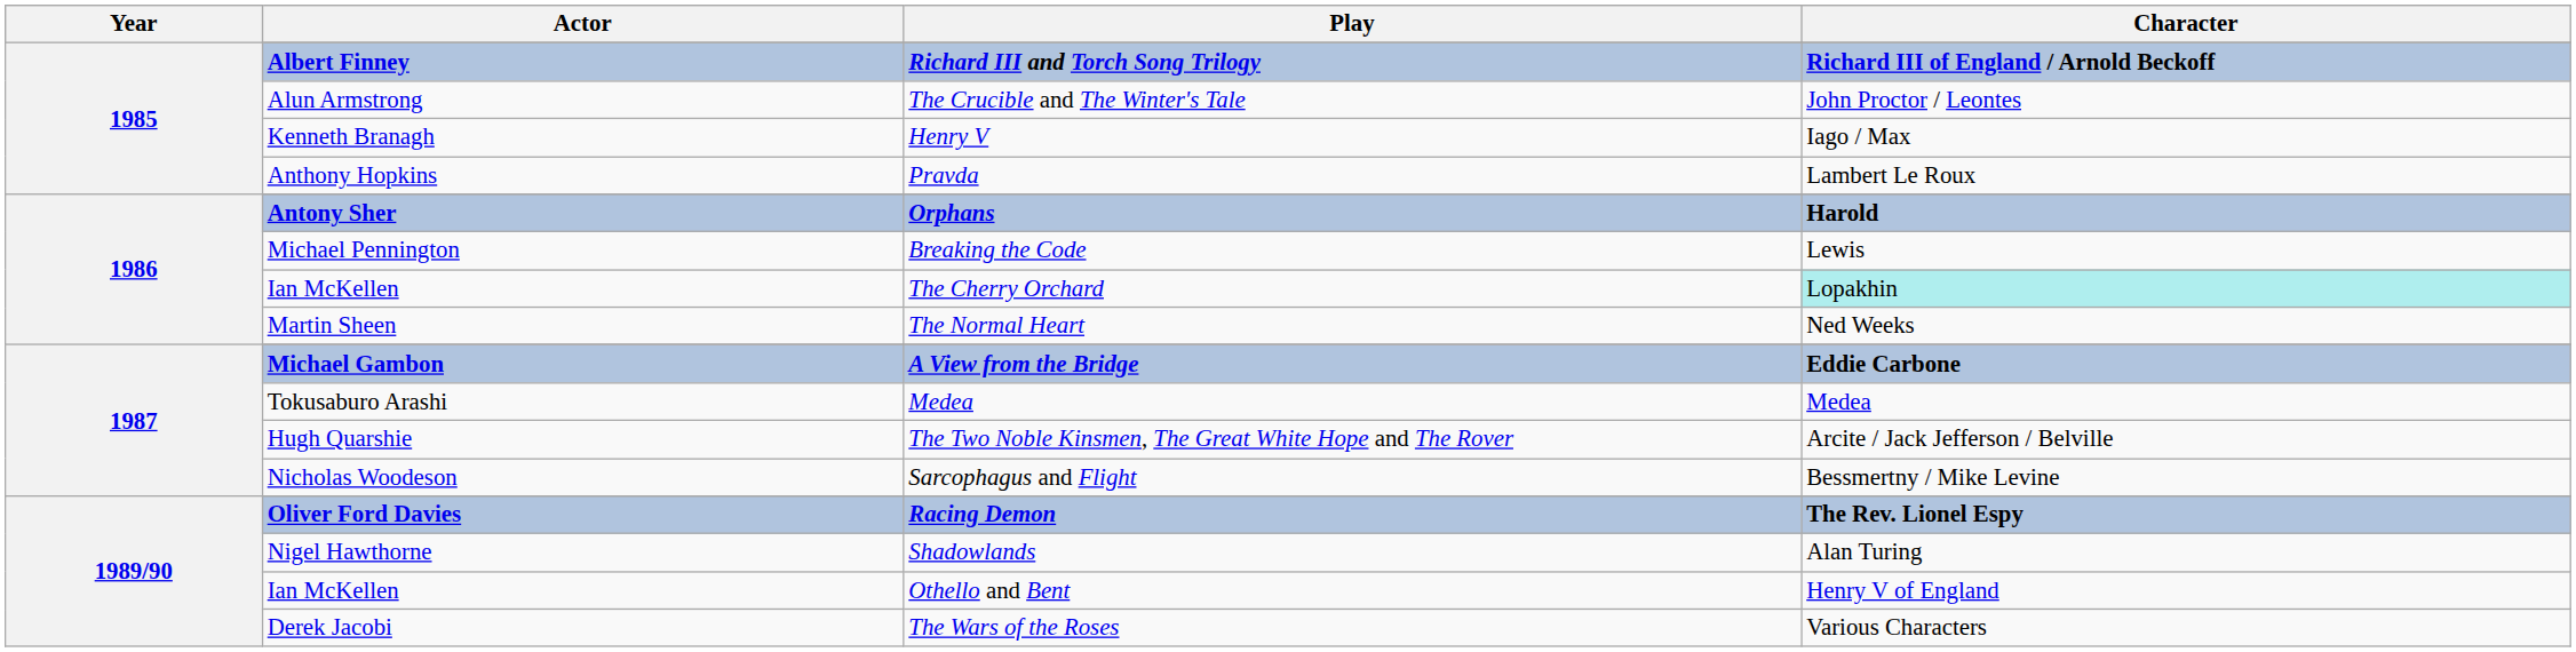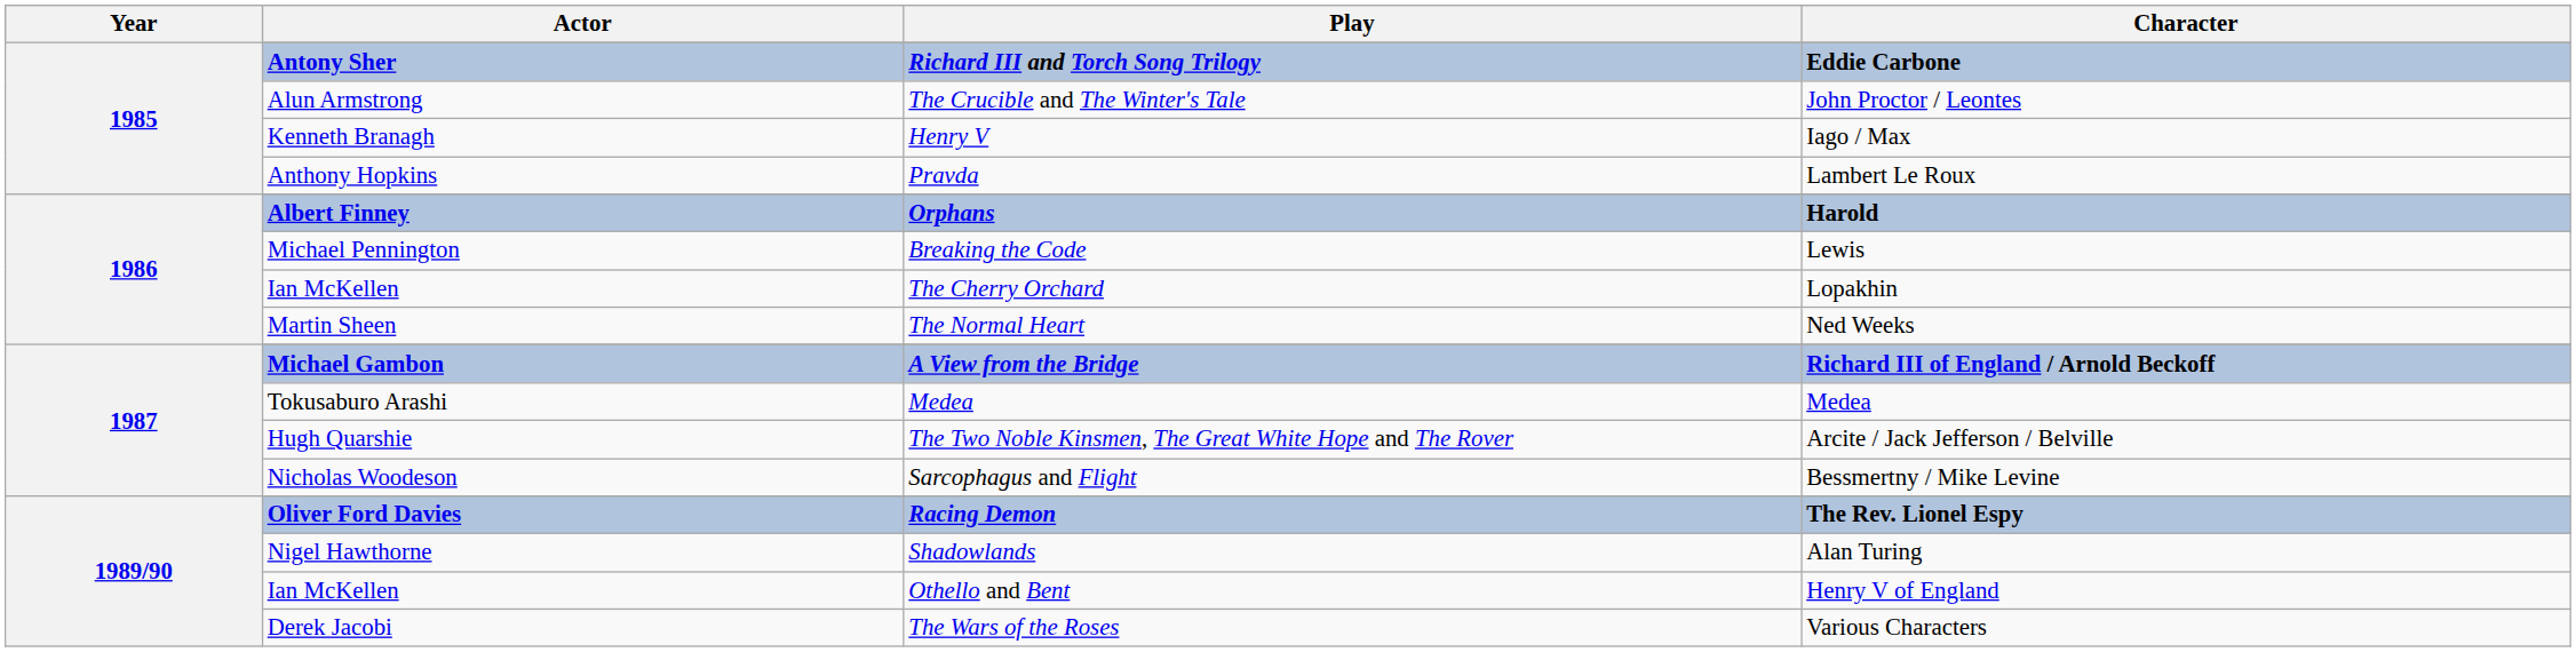 <table class="wikitable" style="width:87%;">
 <tr style="background:#bebebe;">
 <th style="width:10%;">Year</th>
 <th style="width:25%;">Actor</th>
 <th style="width:35%;">Play</th>
 <th style="width:30%;">Character</th>
 </tr>
 <tr>
 <th rowspan="5" style="text-align:center;"><a href='#'>1985</a></th>
 </tr>
 <tr style="background:#B0C4DE">
-<td><strong><a href='#'>Albert Finney</a></strong></td>
+<td><strong><a href='#'>Antony Sher</a></strong></td>
 <td><strong><em><a href='#'>Richard III</a><em> and </em><a href='#'>Torch Song Trilogy</a></em></strong></td>
-<td><strong><a href='#'>Richard III of England</a> / Arnold Beckoff</strong></td>
+<td><strong>Eddie Carbone</strong></td>
 </tr>
 <tr>
 <td><a href='#'>Alun Armstrong</a></td>
 <td><em><a href='#'>The Crucible</a></em> and <em><a href='#'>The Winter's Tale</a></em></td>
 <td><a href='#'>John Proctor</a> / <a href='#'>Leontes</a></td>
 </tr>
 <tr>
 <td><a href='#'>Kenneth Branagh</a></td>
 <td><em><a href='#'>Henry V</a></em></td>
 <td>Iago / Max</td>
 </tr>
 <tr>
 <td><a href='#'>Anthony Hopkins</a></td>
 <td><em><a href='#'>Pravda</a></em></td>
 <td>Lambert Le Roux</td>
 </tr>
 <tr>
 <th rowspan="5" style="text-align:center;"><a href='#'>1986</a></th>
 </tr>
 <tr style="background:#B0C4DE">
-<td><strong><a href='#'>Antony Sher</a></strong></td>
+<td><strong><a href='#'>Albert Finney</a></strong></td>
 <td><strong><em><a href='#'>Orphans</a></em></strong></td>
 <td><strong>Harold</strong></td>
 </tr>
 <tr>
 <td><a href='#'>Michael Pennington</a></td>
 <td><em><a href='#'>Breaking the Code</a></em></td>
 <td>Lewis</td>
 </tr>
 <tr>
 <td><a href='#'>Ian McKellen</a></td>
 <td><em><a href='#'>The Cherry Orchard</a></em></td>
-<td style="background: paleturquoise;">Lopakhin</td>
+<td>Lopakhin</td>
 </tr>
 <tr>
 <td><a href='#'>Martin Sheen</a></td>
 <td><em><a href='#'>The Normal Heart</a></em></td>
 <td>Ned Weeks</td>
 </tr>
 <tr>
 <th rowspan="5" style="text-align:center;"><a href='#'>1987</a></th>
 </tr>
 <tr style="background:#B0C4DE">
 <td><strong><a href='#'>Michael Gambon</a></strong></td>
 <td><strong><em><a href='#'>A View from the Bridge</a></em></strong></td>
-<td><strong>Eddie Carbone</strong></td>
+<td><strong><a href='#'>Richard III of England</a> / Arnold Beckoff</strong></td>
 </tr>
 <tr>
 <td>Tokusaburo Arashi</td>
 <td><em><a href='#'>Medea</a></em></td>
 <td><a href='#'>Medea</a></td>
 </tr>
 <tr>
 <td><a href='#'>Hugh Quarshie</a></td>
 <td><em><a href='#'>The Two Noble Kinsmen</a></em>, <em><a href='#'>The Great White Hope</a></em> and <em><a href='#'>The Rover</a></em></td>
 <td>Arcite / Jack Jefferson / Belville</td>
 </tr>
 <tr>
 <td><a href='#'>Nicholas Woodeson</a></td>
 <td><em>Sarcophagus</em> and <em><a href='#'>Flight</a></em></td>
 <td>Bessmertny / Mike Levine</td>
 </tr>
 <tr>
 <th rowspan="5" style="text-align:center;"><a href='#'>1989/90</a></th>
 </tr>
 <tr style="background:#B0C4DE">
 <td><strong><a href='#'>Oliver Ford Davies</a></strong></td>
 <td><strong><em><a href='#'>Racing Demon</a></em></strong></td>
 <td><strong>The Rev. Lionel Espy</strong></td>
 </tr>
 <tr>
 <td><a href='#'>Nigel Hawthorne</a></td>
 <td><em><a href='#'>Shadowlands</a></em></td>
 <td>Alan Turing</td>
 </tr>
 <tr>
 <td><a href='#'>Ian McKellen</a></td>
 <td><em><a href='#'>Othello</a></em> and <em><a href='#'>Bent</a></em></td>
 <td><a href='#'>Henry V of England</a></td>
 </tr>
 <tr>
 <td><a href='#'>Derek Jacobi</a></td>
 <td><em><a href='#'>The Wars of the Roses</a></em></td>
 <td>Various Characters</td>
 </tr>
 </table>
